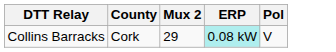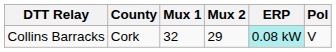 <table class="wikitable sortable">
 <tr>
 <th>DTT Relay</th>
 <th>County</th>
+<th>Mux 1</th>
 <th>Mux 2</th>
 <th>ERP</th>
 <th>Pol</th>
 </tr>
 <tr>
 <td>Collins Barracks</td>
 <td>Cork</td>
+<td>32</td>
 <td>29</td>
 <td style="background: paleturquoise;">0.08 kW</td>
 <td>V</td>
 </tr>
 </table>
